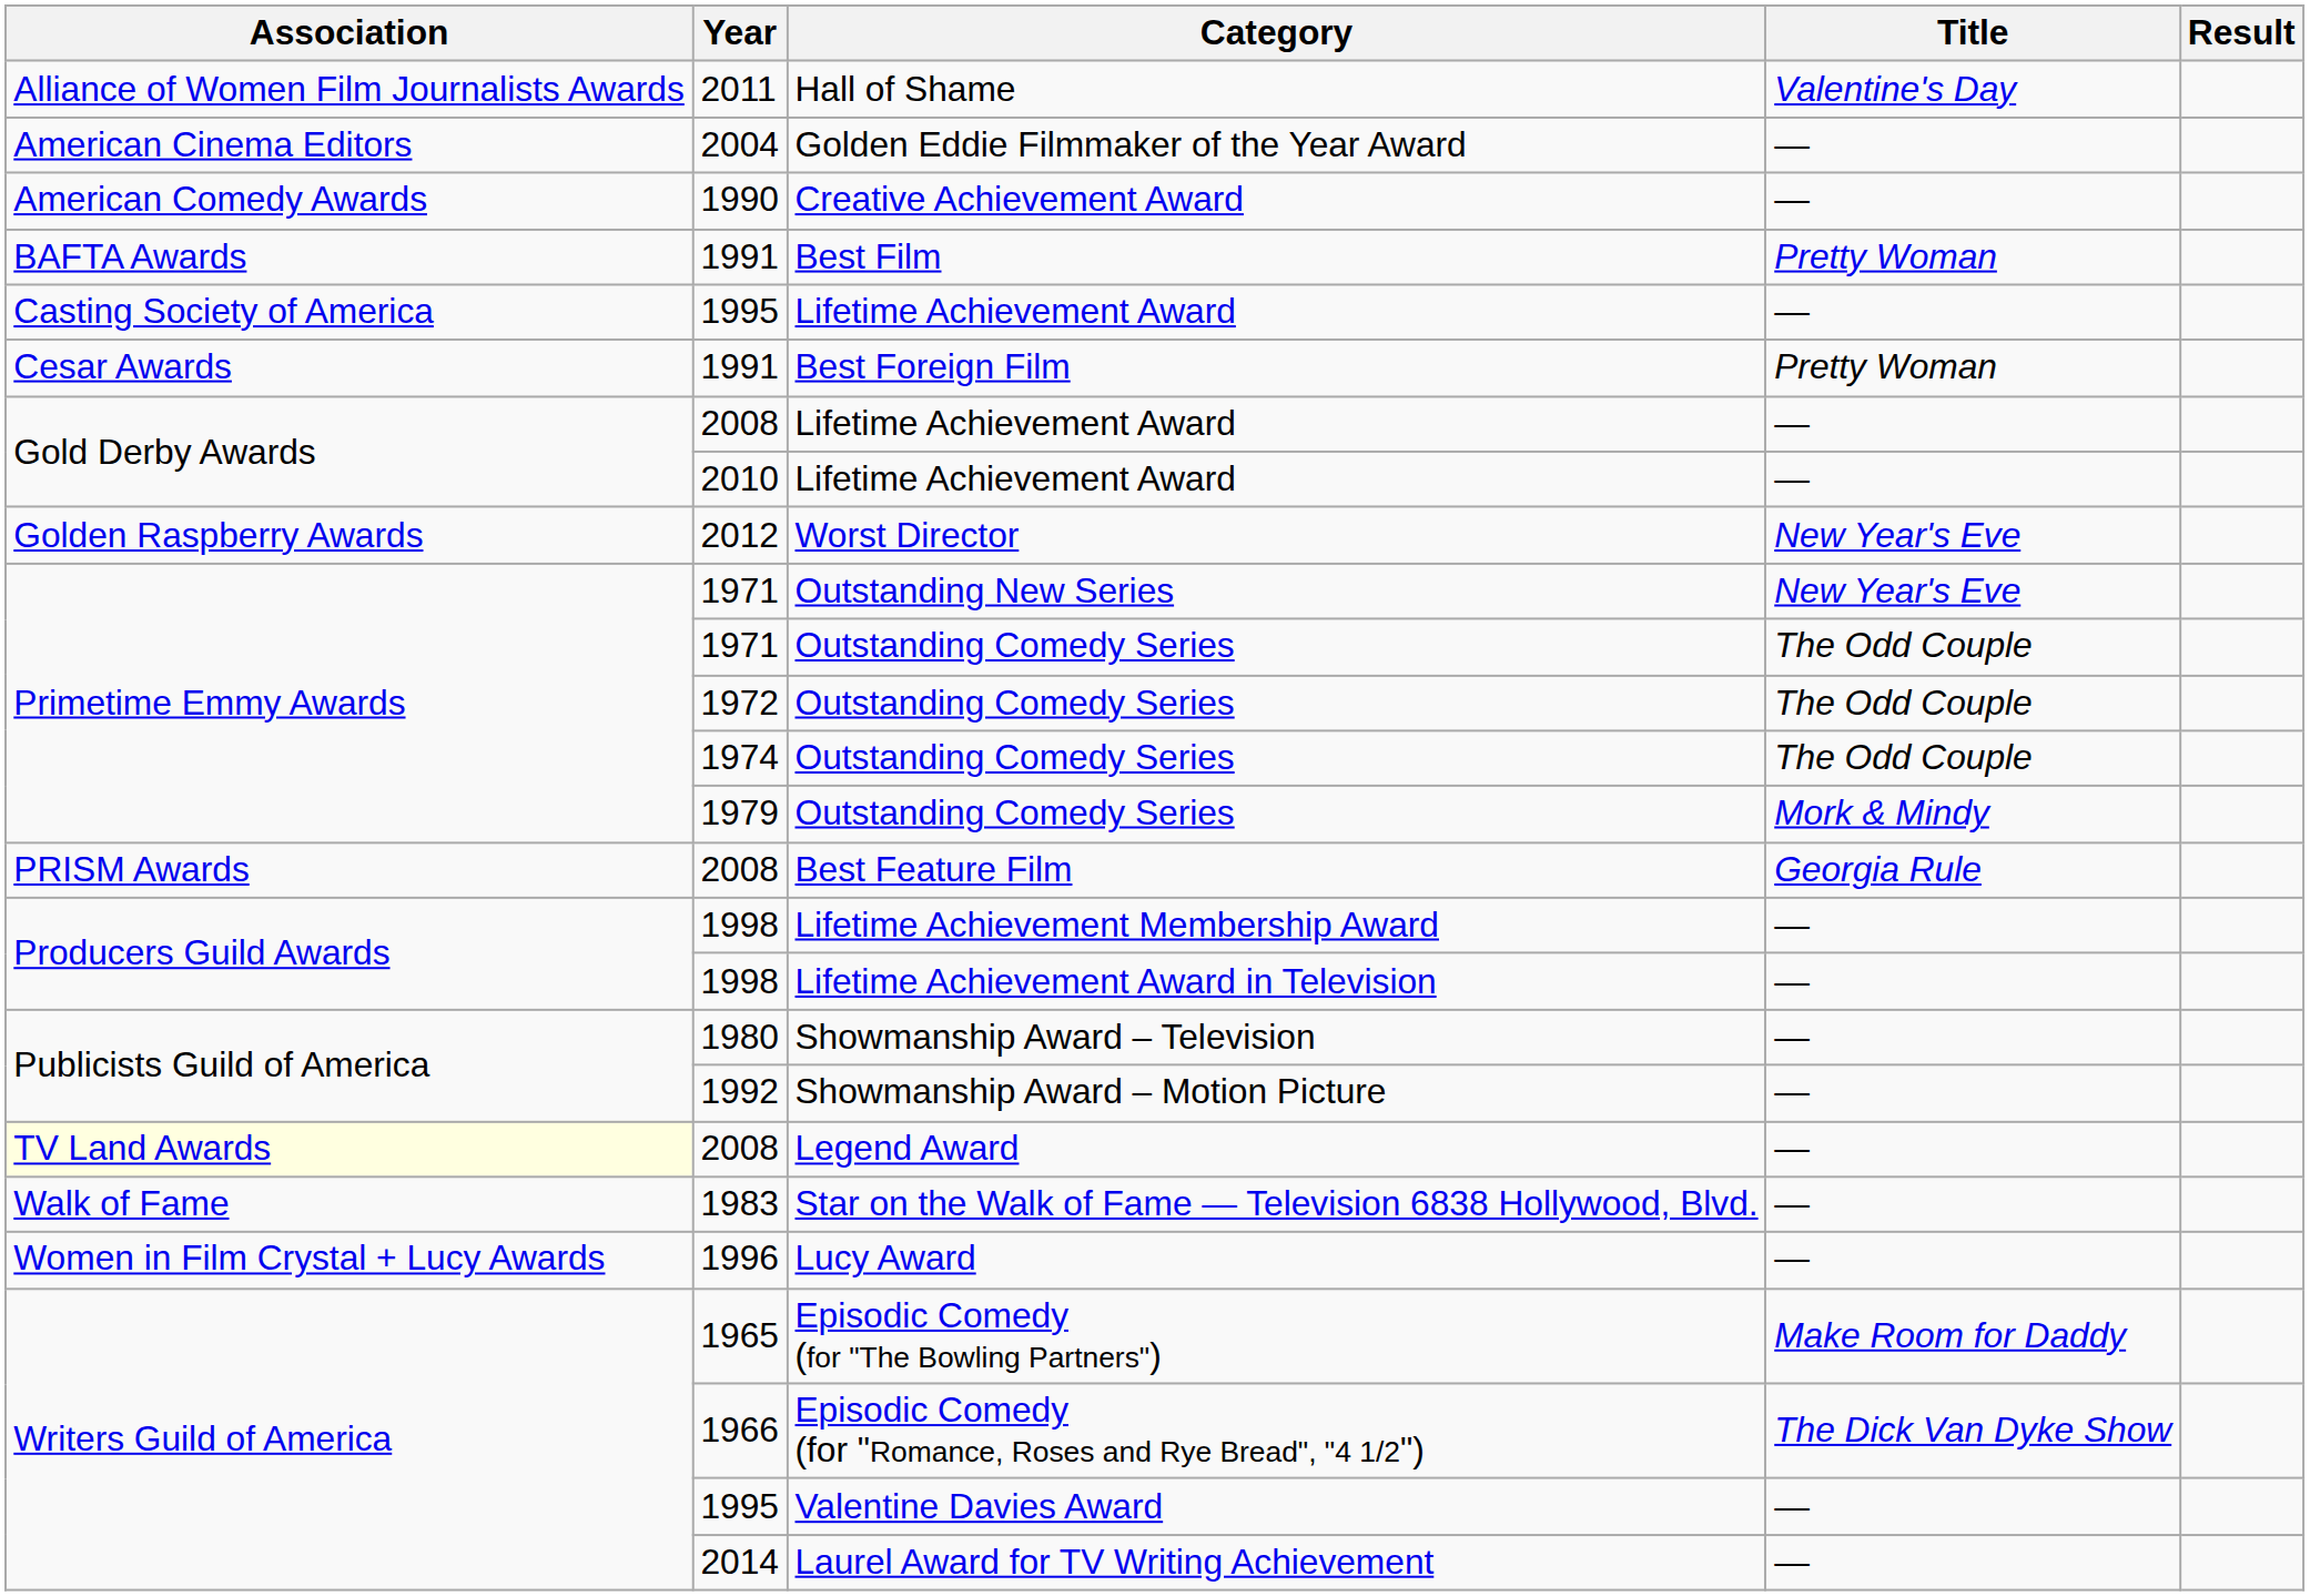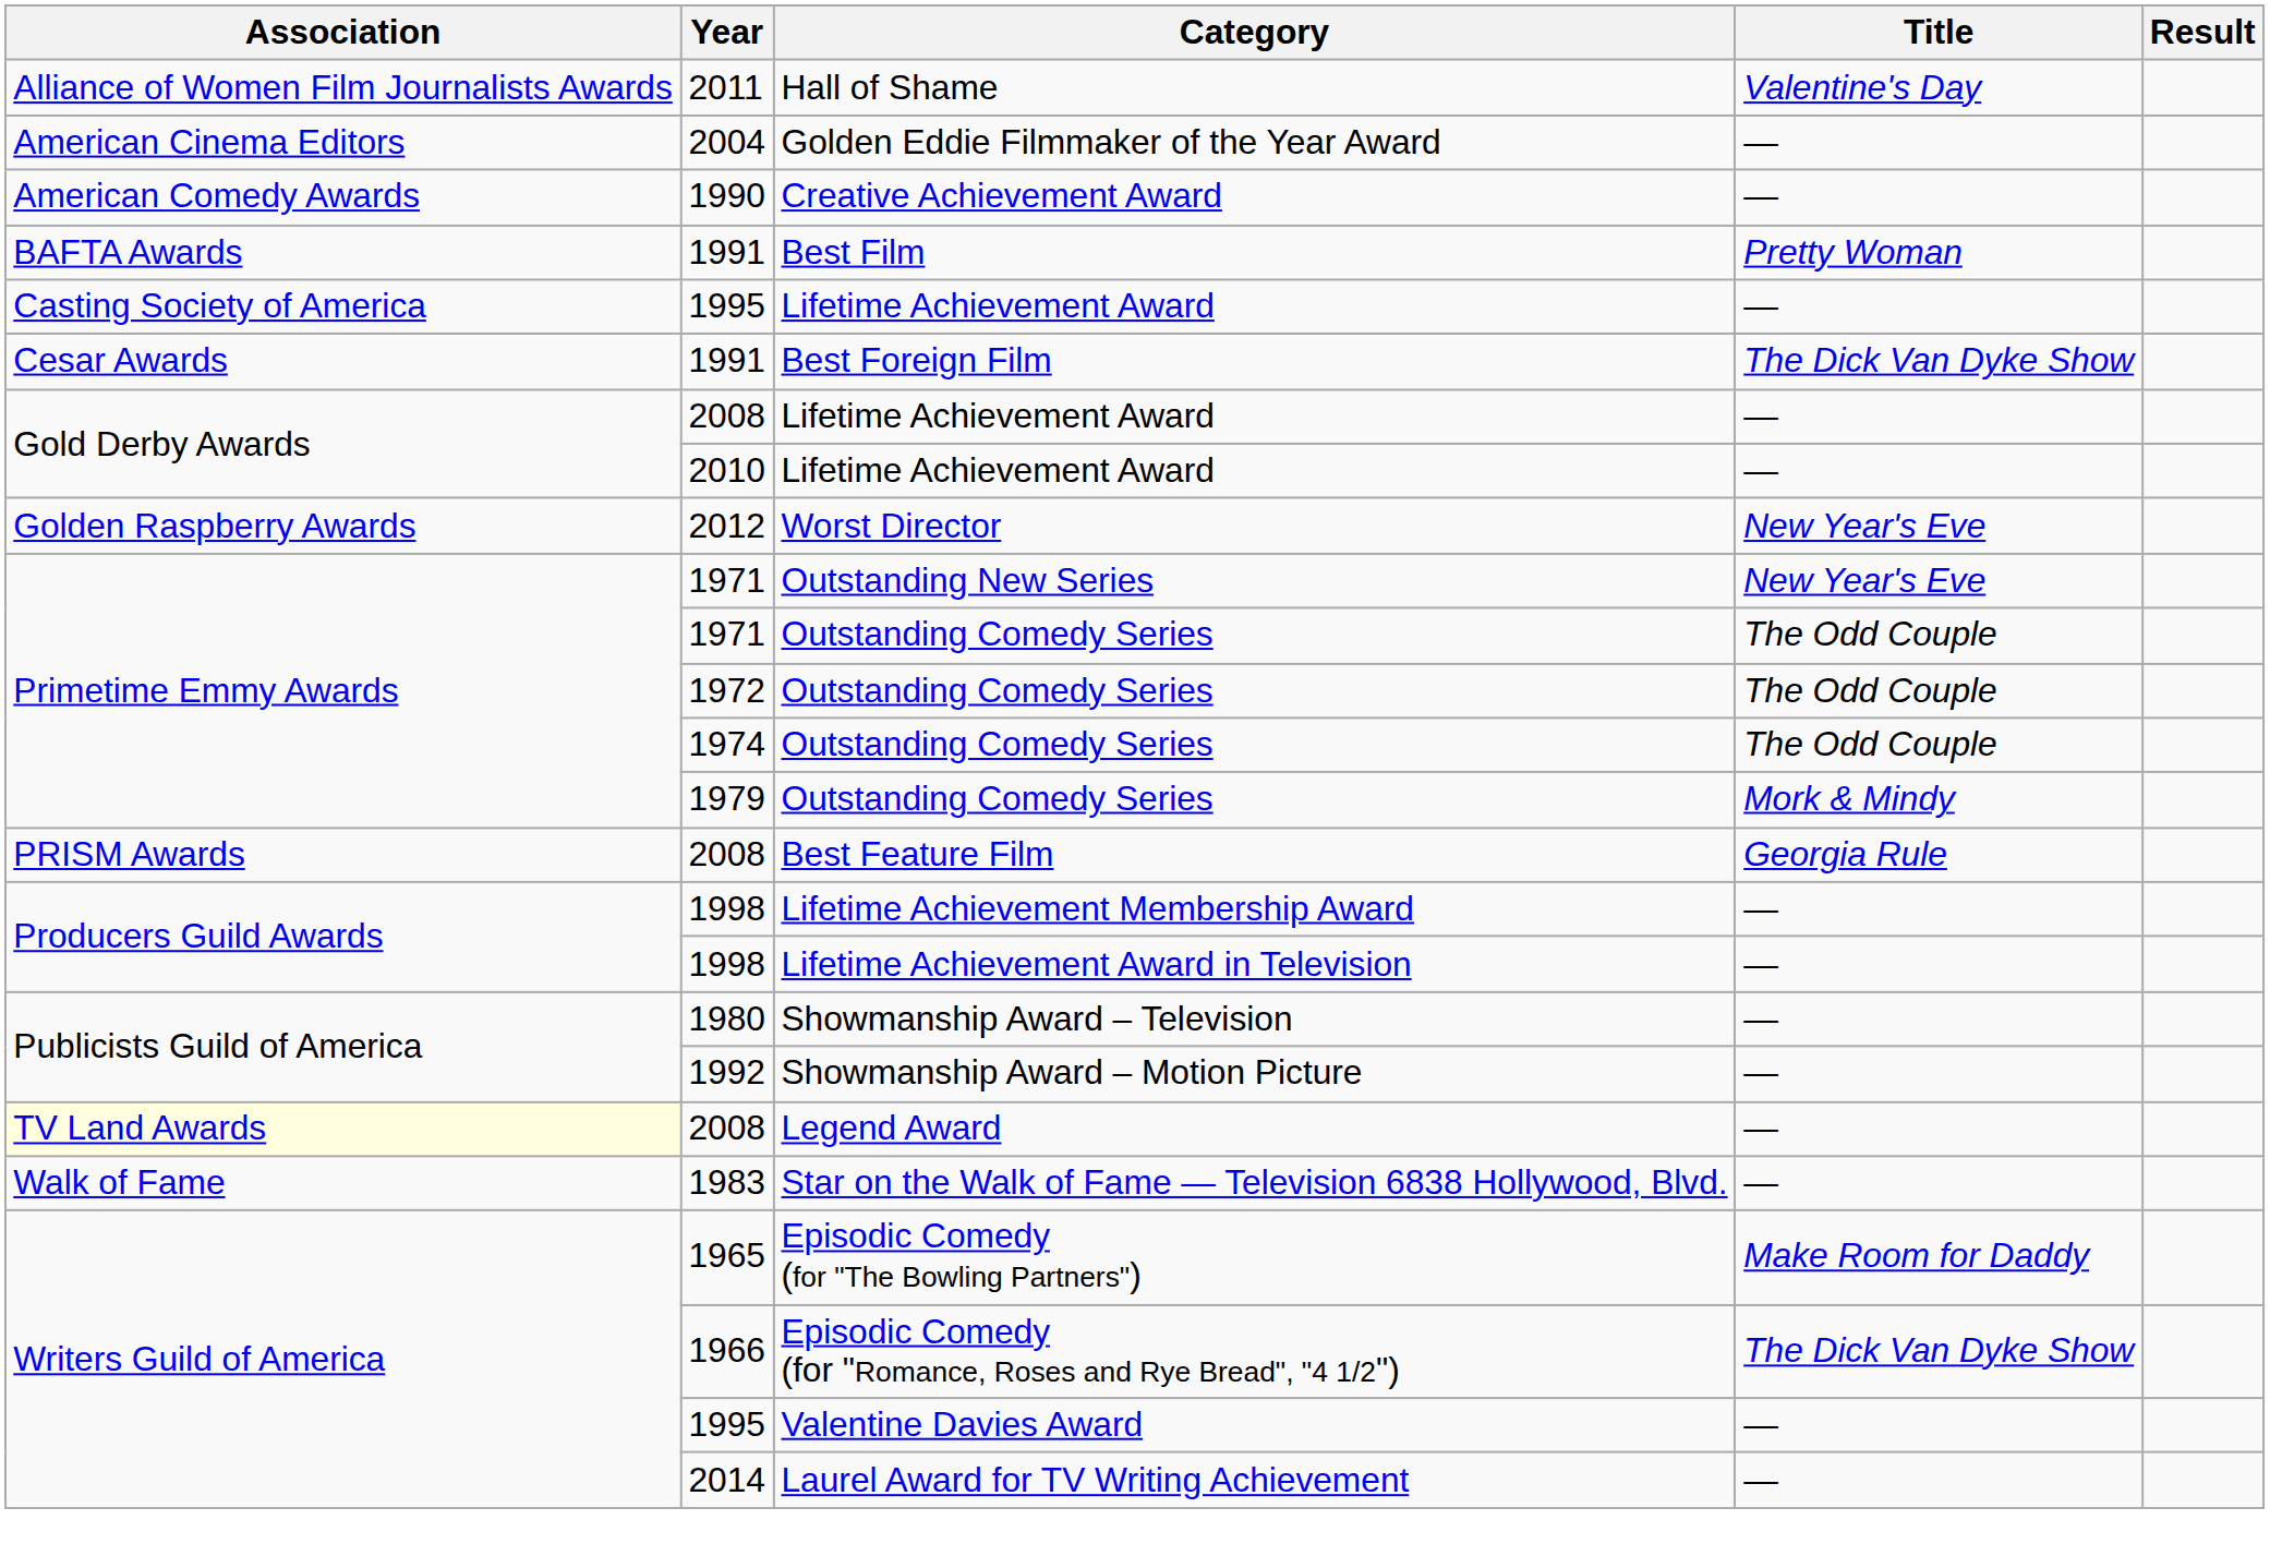 <table class="wikitable">
 <tr>
 <th>Association</th>
 <th>Year</th>
 <th>Category</th>
 <th>Title</th>
 <th>Result</th>
 </tr>
 <tr>
 <td><a href='#'>Alliance of Women Film Journalists Awards</a></td>
 <td>2011</td>
 <td>Hall of Shame</td>
 <td><em><a href='#'>Valentine's Day</a></em></td>
 <td></td>
 </tr>
 <tr>
 <td><a href='#'>American Cinema Editors</a></td>
 <td>2004</td>
 <td>Golden Eddie Filmmaker of the Year Award</td>
 <td>—</td>
 <td></td>
 </tr>
 <tr>
 <td><a href='#'>American Comedy Awards</a></td>
 <td>1990</td>
 <td><a href='#'>Creative Achievement Award</a></td>
 <td>—</td>
 <td></td>
 </tr>
 <tr>
 <td><a href='#'>BAFTA Awards</a></td>
 <td>1991</td>
 <td><a href='#'>Best Film</a></td>
 <td><em><a href='#'>Pretty Woman</a></em></td>
 <td></td>
 </tr>
 <tr>
 <td><a href='#'>Casting Society of America</a></td>
 <td>1995</td>
 <td><a href='#'>Lifetime Achievement Award</a></td>
 <td>—</td>
 <td></td>
 </tr>
 <tr>
 <td><a href='#'>Cesar Awards</a></td>
 <td>1991</td>
 <td><a href='#'>Best Foreign Film</a></td>
-<td><em>Pretty Woman</em></td>
+<td><em><a href='#'>The Dick Van Dyke Show</a></em></td>
 <td></td>
 </tr>
 <tr>
 <td rowspan="2">Gold Derby Awards</td>
 <td>2008</td>
 <td>Lifetime Achievement Award</td>
 <td>—</td>
 <td></td>
 </tr>
 <tr>
 <td>2010</td>
 <td>Lifetime Achievement Award</td>
 <td>—</td>
 <td></td>
 </tr>
 <tr>
 <td><a href='#'>Golden Raspberry Awards</a></td>
 <td>2012</td>
 <td><a href='#'>Worst Director</a></td>
 <td><em><a href='#'>New Year's Eve</a></em></td>
 <td></td>
 </tr>
 <tr>
 <td rowspan="5"><a href='#'>Primetime Emmy Awards</a></td>
 <td>1971</td>
 <td><a href='#'>Outstanding New Series</a></td>
 <td><em><a href='#'>New Year's Eve</a></em></td>
 <td></td>
 </tr>
 <tr>
 <td>1971</td>
 <td><a href='#'>Outstanding Comedy Series</a></td>
 <td><em>The Odd Couple</em></td>
 <td></td>
 </tr>
 <tr>
 <td>1972</td>
 <td><a href='#'>Outstanding Comedy Series</a></td>
 <td><em>The Odd Couple</em></td>
 <td></td>
 </tr>
 <tr>
 <td>1974</td>
 <td><a href='#'>Outstanding Comedy Series</a></td>
 <td><em>The Odd Couple</em></td>
 <td></td>
 </tr>
 <tr>
 <td>1979</td>
 <td><a href='#'>Outstanding Comedy Series</a></td>
 <td><em><a href='#'>Mork & Mindy</a></em></td>
 <td></td>
 </tr>
 <tr>
 <td><a href='#'>PRISM Awards</a></td>
 <td>2008</td>
 <td><a href='#'>Best Feature Film</a></td>
 <td><em><a href='#'>Georgia Rule</a></em></td>
 <td></td>
 </tr>
 <tr>
 <td rowspan="2"><a href='#'>Producers Guild Awards</a></td>
 <td>1998</td>
 <td><a href='#'>Lifetime Achievement Membership Award</a></td>
 <td>—</td>
 <td></td>
 </tr>
 <tr>
 <td>1998</td>
 <td><a href='#'>Lifetime Achievement Award in Television</a></td>
 <td>—</td>
 <td></td>
 </tr>
 <tr>
 <td rowspan="2">Publicists Guild of America</td>
 <td>1980</td>
 <td>Showmanship Award – Television</td>
 <td>—</td>
 <td></td>
 </tr>
 <tr>
 <td>1992</td>
 <td>Showmanship Award – Motion Picture</td>
 <td>—</td>
 <td></td>
 </tr>
 <tr>
 <td style="background: lightyellow;"><a href='#'>TV Land Awards</a></td>
 <td>2008</td>
 <td><a href='#'>Legend Award</a></td>
 <td>—</td>
 <td></td>
 </tr>
 <tr>
 <td><a href='#'>Walk of Fame</a></td>
 <td>1983</td>
 <td><a href='#'>Star on the Walk of Fame — Television 6838 Hollywood, Blvd.</a></td>
 <td>—</td>
 <td></td>
 </tr>
 <tr>
-<td><a href='#'>Women in Film Crystal + Lucy Awards</a></td>
-<td>1996</td>
-<td><a href='#'>Lucy Award</a></td>
-<td>—</td>
-<td></td>
-</tr>
-<tr>
 <td rowspan="4"><a href='#'>Writers Guild of America</a></td>
 <td>1965</td>
 <td><a href='#'>Episodic Comedy</a><br>(<small>for "The Bowling Partners"</small>)</td>
 <td><em><a href='#'>Make Room for Daddy</a></em></td>
 <td></td>
 </tr>
 <tr>
 <td>1966</td>
 <td><a href='#'>Episodic Comedy</a><br>(for "<small>Romance, Roses and Rye Bread", "4 1/2</small>")</td>
 <td><em><a href='#'>The Dick Van Dyke Show</a></em></td>
 <td></td>
 </tr>
 <tr>
 <td>1995</td>
 <td><a href='#'>Valentine Davies Award</a></td>
 <td>—</td>
 <td></td>
 </tr>
 <tr>
 <td>2014</td>
 <td><a href='#'>Laurel Award for TV Writing Achievement</a></td>
 <td>—</td>
 <td></td>
 </tr>
 </table>
